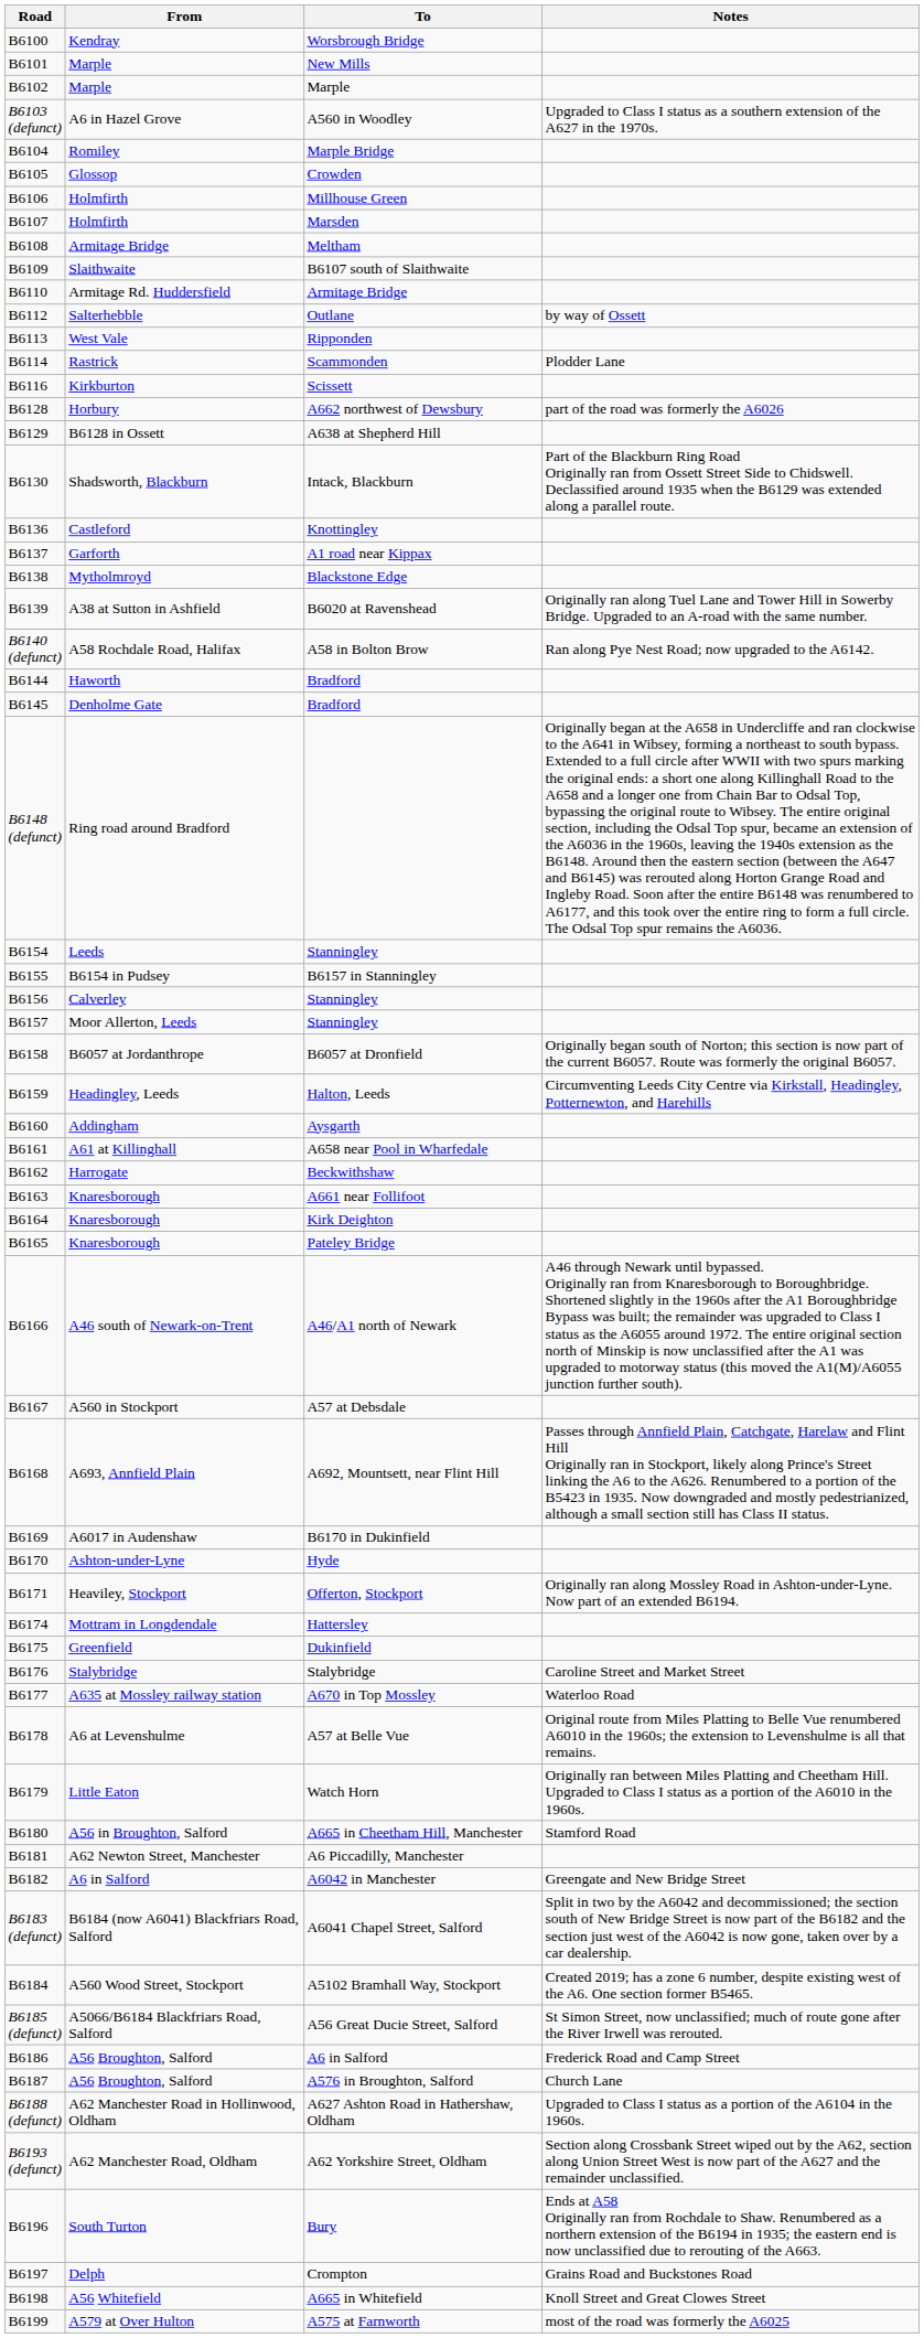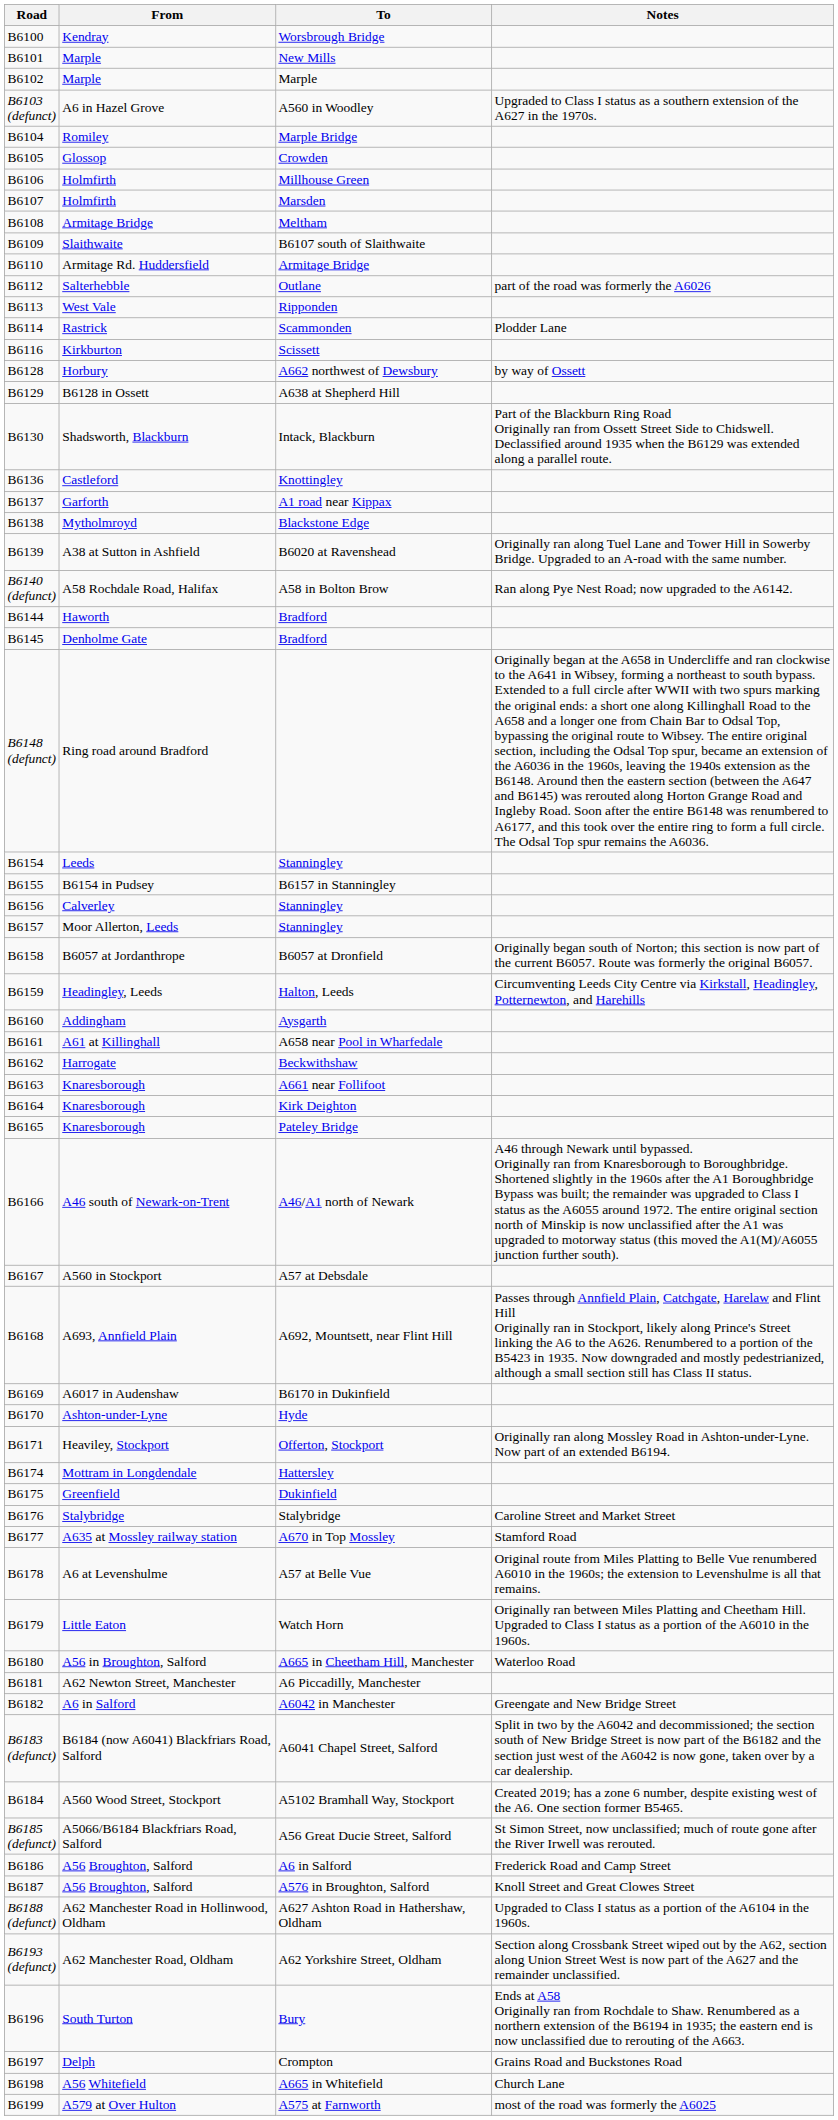 <table class="wikitable">
 <tr>
 <th style="width:50px">Road</th>
 <th style="width:250px">From</th>
 <th style="width:250px">To</th>
 <th style="width:400px">Notes</th>
 </tr>
 <tr>
 <td>B6100</td>
 <td><a href='#'>Kendray</a></td>
 <td><a href='#'>Worsbrough Bridge</a></td>
 <td></td>
 </tr>
 <tr>
 <td>B6101</td>
 <td><a href='#'>Marple</a></td>
 <td><a href='#'>New Mills</a></td>
 <td></td>
 </tr>
 <tr>
 <td>B6102</td>
 <td><a href='#'>Marple</a></td>
 <td>Marple</td>
 <td></td>
 </tr>
 <tr>
 <td><em>B6103 (defunct)</em></td>
 <td>A6 in Hazel Grove</td>
 <td>A560 in Woodley</td>
 <td>Upgraded to Class I status as a southern extension of the A627 in the 1970s.</td>
 </tr>
 <tr>
 <td>B6104</td>
 <td><a href='#'>Romiley</a></td>
 <td><a href='#'>Marple Bridge</a></td>
 <td></td>
 </tr>
 <tr>
 <td>B6105</td>
 <td><a href='#'>Glossop</a></td>
 <td><a href='#'>Crowden</a></td>
 <td></td>
 </tr>
 <tr>
 <td>B6106</td>
 <td><a href='#'>Holmfirth</a></td>
 <td><a href='#'>Millhouse Green</a></td>
 <td></td>
 </tr>
 <tr>
 <td>B6107</td>
 <td><a href='#'>Holmfirth</a></td>
 <td><a href='#'>Marsden</a></td>
 <td></td>
 </tr>
 <tr>
 <td>B6108</td>
 <td><a href='#'>Armitage Bridge</a></td>
 <td><a href='#'>Meltham</a></td>
 <td></td>
 </tr>
 <tr>
 <td>B6109</td>
 <td><a href='#'>Slaithwaite</a></td>
 <td>B6107 south of Slaithwaite</td>
 <td></td>
 </tr>
 <tr>
 <td>B6110</td>
 <td>Armitage Rd. <a href='#'>Huddersfield</a></td>
 <td><a href='#'>Armitage Bridge</a></td>
 <td></td>
 </tr>
 <tr>
 <td>B6112</td>
 <td><a href='#'>Salterhebble</a></td>
 <td><a href='#'>Outlane</a></td>
-<td>by way of <a href='#'>Ossett</a></td>
+<td>part of the road was formerly the <a href='#'>A6026</a></td>
 </tr>
 <tr>
 <td>B6113</td>
 <td><a href='#'>West Vale</a></td>
 <td><a href='#'>Ripponden</a></td>
 <td></td>
 </tr>
 <tr>
 <td>B6114</td>
 <td><a href='#'>Rastrick</a></td>
 <td><a href='#'>Scammonden</a></td>
 <td>Plodder Lane</td>
 </tr>
 <tr>
 <td>B6116</td>
 <td><a href='#'>Kirkburton</a></td>
 <td><a href='#'>Scissett</a></td>
 <td></td>
 </tr>
 <tr>
 <td>B6128</td>
 <td><a href='#'>Horbury</a></td>
 <td><a href='#'>A662</a> northwest of <a href='#'>Dewsbury</a></td>
-<td>part of the road was formerly the <a href='#'>A6026</a></td>
+<td>by way of <a href='#'>Ossett</a></td>
 </tr>
 <tr>
 <td>B6129</td>
 <td>B6128 in Ossett</td>
 <td>A638 at Shepherd Hill</td>
 <td></td>
 </tr>
 <tr>
 <td>B6130</td>
 <td>Shadsworth, <a href='#'>Blackburn</a></td>
 <td>Intack, Blackburn</td>
 <td>Part of the Blackburn Ring Road<br>Originally ran from Ossett Street Side to Chidswell. Declassified around 1935 when the B6129 was extended along a parallel route.</td>
 </tr>
 <tr>
 <td>B6136</td>
 <td><a href='#'>Castleford</a></td>
 <td><a href='#'>Knottingley</a></td>
 <td></td>
 </tr>
 <tr>
 <td>B6137</td>
 <td><a href='#'>Garforth</a></td>
 <td><a href='#'>A1 road</a> near <a href='#'>Kippax</a></td>
 <td></td>
 </tr>
 <tr>
 <td>B6138</td>
 <td><a href='#'>Mytholmroyd</a></td>
 <td><a href='#'>Blackstone Edge</a></td>
 <td></td>
 </tr>
 <tr>
 <td>B6139</td>
 <td>A38 at Sutton in Ashfield</td>
 <td>B6020 at Ravenshead</td>
 <td>Originally ran along Tuel Lane and Tower Hill in Sowerby Bridge. Upgraded to an A-road with the same number.</td>
 </tr>
 <tr>
 <td><em>B6140 (defunct)</em></td>
 <td>A58 Rochdale Road, Halifax</td>
 <td>A58 in Bolton Brow</td>
 <td>Ran along Pye Nest Road; now upgraded to the A6142.</td>
 </tr>
 <tr>
 <td>B6144</td>
 <td><a href='#'>Haworth</a></td>
 <td><a href='#'>Bradford</a></td>
 <td></td>
 </tr>
 <tr>
 <td>B6145</td>
 <td><a href='#'>Denholme Gate</a></td>
 <td><a href='#'>Bradford</a></td>
 <td></td>
 </tr>
 <tr>
 <td><em>B6148 (defunct)</em></td>
 <td>Ring road around Bradford</td>
 <td></td>
 <td>Originally began at the A658 in Undercliffe and ran clockwise to the A641 in Wibsey, forming a northeast to south bypass. Extended to a full circle after WWII with two spurs marking the original ends: a short one along Killinghall Road to the A658 and a longer one from Chain Bar to Odsal Top, bypassing the original route to Wibsey. The entire original section, including the Odsal Top spur, became an extension of the A6036 in the 1960s, leaving the 1940s extension as the B6148. Around then the eastern section (between the A647 and B6145) was rerouted along Horton Grange Road and Ingleby Road. Soon after the entire B6148 was renumbered to A6177, and this took over the entire ring to form a full circle. The Odsal Top spur remains the A6036.</td>
 </tr>
 <tr>
 <td>B6154</td>
 <td><a href='#'>Leeds</a></td>
 <td><a href='#'>Stanningley</a></td>
 <td></td>
 </tr>
 <tr>
 <td>B6155</td>
 <td>B6154 in Pudsey</td>
 <td>B6157 in Stanningley</td>
 <td></td>
 </tr>
 <tr>
 <td>B6156</td>
 <td><a href='#'>Calverley</a></td>
 <td><a href='#'>Stanningley</a></td>
 <td></td>
 </tr>
 <tr>
 <td>B6157</td>
 <td>Moor Allerton, <a href='#'>Leeds</a></td>
 <td><a href='#'>Stanningley</a></td>
 <td></td>
 </tr>
 <tr>
 <td>B6158</td>
 <td>B6057 at Jordanthrope</td>
 <td>B6057 at Dronfield</td>
 <td>Originally began south of Norton; this section is now part of the current B6057. Route was formerly the original B6057.</td>
 </tr>
 <tr>
 <td>B6159</td>
 <td><a href='#'>Headingley</a>, Leeds</td>
 <td><a href='#'>Halton</a>, Leeds</td>
 <td>Circumventing Leeds City Centre via <a href='#'>Kirkstall</a>, <a href='#'>Headingley</a>, <a href='#'>Potternewton</a>, and <a href='#'>Harehills</a></td>
 </tr>
 <tr>
 <td>B6160</td>
 <td><a href='#'>Addingham</a></td>
 <td><a href='#'>Aysgarth</a></td>
 <td></td>
 </tr>
 <tr>
 <td>B6161</td>
 <td><a href='#'>A61</a> at <a href='#'>Killinghall</a></td>
 <td>A658 near <a href='#'>Pool in Wharfedale</a></td>
 <td></td>
 </tr>
 <tr>
 <td>B6162</td>
 <td><a href='#'>Harrogate</a></td>
 <td><a href='#'>Beckwithshaw</a></td>
 <td></td>
 </tr>
 <tr>
 <td>B6163</td>
 <td><a href='#'>Knaresborough</a></td>
 <td><a href='#'>A661</a> near <a href='#'>Follifoot</a></td>
 <td></td>
 </tr>
 <tr>
 <td>B6164</td>
 <td><a href='#'>Knaresborough</a></td>
 <td><a href='#'>Kirk Deighton</a></td>
 <td></td>
 </tr>
 <tr>
 <td>B6165</td>
 <td><a href='#'>Knaresborough</a></td>
 <td><a href='#'>Pateley Bridge</a></td>
 <td></td>
 </tr>
 <tr>
 <td>B6166</td>
 <td><a href='#'>A46</a> south of <a href='#'>Newark-on-Trent</a></td>
 <td><a href='#'>A46</a>/<a href='#'>A1</a> north of Newark</td>
 <td>A46 through Newark until bypassed.<br>Originally ran from Knaresborough to Boroughbridge. Shortened slightly in the 1960s after the A1 Boroughbridge Bypass was built; the remainder was upgraded to Class I status as the A6055 around 1972. The entire original section north of Minskip is now unclassified after the A1 was upgraded to motorway status (this moved the A1(M)/A6055 junction further south).</td>
 </tr>
 <tr>
 <td>B6167</td>
 <td>A560 in Stockport</td>
 <td>A57 at Debsdale</td>
 <td></td>
 </tr>
 <tr>
 <td>B6168</td>
 <td>A693, <a href='#'>Annfield Plain</a></td>
 <td>A692, Mountsett, near Flint Hill</td>
 <td>Passes through <a href='#'>Annfield Plain</a>, <a href='#'>Catchgate</a>, <a href='#'>Harelaw</a> and Flint Hill<br>Originally ran in Stockport, likely along Prince's Street linking the A6 to the A626. Renumbered to a portion of the B5423 in 1935. Now downgraded and mostly pedestrianized, although a small section still has Class II status.</td>
 </tr>
 <tr>
 <td>B6169</td>
 <td>A6017 in Audenshaw</td>
 <td>B6170 in Dukinfield</td>
 <td></td>
 </tr>
 <tr>
 <td>B6170</td>
 <td><a href='#'>Ashton-under-Lyne</a></td>
 <td><a href='#'>Hyde</a></td>
 <td></td>
 </tr>
 <tr>
 <td>B6171</td>
 <td>Heaviley, <a href='#'>Stockport</a></td>
 <td><a href='#'>Offerton</a>, <a href='#'>Stockport</a></td>
 <td>Originally ran along Mossley Road in Ashton-under-Lyne. Now part of an extended B6194.</td>
 </tr>
 <tr>
 <td>B6174</td>
 <td><a href='#'>Mottram in Longdendale</a></td>
 <td><a href='#'>Hattersley</a></td>
 <td></td>
 </tr>
 <tr>
 <td>B6175</td>
 <td><a href='#'>Greenfield</a></td>
 <td><a href='#'>Dukinfield</a></td>
 <td></td>
 </tr>
 <tr>
 <td>B6176</td>
 <td><a href='#'>Stalybridge</a></td>
 <td>Stalybridge</td>
 <td>Caroline Street and Market Street</td>
 </tr>
 <tr>
 <td>B6177</td>
 <td><a href='#'>A635</a> at <a href='#'>Mossley railway station</a></td>
 <td><a href='#'>A670</a> in Top <a href='#'>Mossley</a></td>
-<td>Waterloo Road</td>
+<td>Stamford Road</td>
 </tr>
 <tr>
 <td>B6178</td>
 <td>A6 at Levenshulme</td>
 <td>A57 at Belle Vue</td>
 <td>Original route from Miles Platting to Belle Vue renumbered A6010 in the 1960s; the extension to Levenshulme is all that remains.</td>
 </tr>
 <tr>
 <td>B6179</td>
 <td><a href='#'>Little Eaton</a></td>
 <td>Watch Horn</td>
 <td>Originally ran between Miles Platting and Cheetham Hill. Upgraded to Class I status as a portion of the A6010 in the 1960s.</td>
 </tr>
 <tr>
 <td>B6180</td>
 <td><a href='#'>A56</a> in <a href='#'>Broughton</a>, Salford</td>
 <td><a href='#'>A665</a> in <a href='#'>Cheetham Hill</a>, Manchester</td>
-<td>Stamford Road</td>
+<td>Waterloo Road</td>
 </tr>
 <tr>
 <td>B6181</td>
 <td>A62 Newton Street, Manchester</td>
 <td>A6 Piccadilly, Manchester</td>
 <td></td>
 </tr>
 <tr>
 <td>B6182</td>
 <td><a href='#'>A6</a> in <a href='#'>Salford</a></td>
 <td><a href='#'>A6042</a> in Manchester</td>
 <td>Greengate and New Bridge Street</td>
 </tr>
 <tr>
 <td><em>B6183 (defunct)</em></td>
 <td>B6184 (now A6041) Blackfriars Road, Salford</td>
 <td>A6041 Chapel Street, Salford</td>
 <td>Split in two by the A6042 and decommissioned; the section south of New Bridge Street is now part of the B6182 and the section just west of the A6042 is now gone, taken over by a car dealership.</td>
 </tr>
 <tr>
 <td>B6184</td>
 <td>A560 Wood Street, Stockport</td>
 <td>A5102 Bramhall Way, Stockport</td>
 <td>Created 2019; has a zone 6 number, despite existing west of the A6. One section former B5465.</td>
 </tr>
 <tr>
 <td><em>B6185 (defunct)</em></td>
 <td>A5066/B6184 Blackfriars Road, Salford</td>
 <td>A56 Great Ducie Street, Salford</td>
 <td>St Simon Street, now unclassified; much of route gone after the River Irwell was rerouted.</td>
 </tr>
 <tr>
 <td>B6186</td>
 <td><a href='#'>A56</a> <a href='#'>Broughton</a>, Salford</td>
 <td><a href='#'>A6</a> in Salford</td>
 <td>Frederick Road and Camp Street</td>
 </tr>
 <tr>
 <td>B6187</td>
 <td><a href='#'>A56</a> <a href='#'>Broughton</a>, Salford</td>
 <td><a href='#'>A576</a> in Broughton, Salford</td>
-<td>Church Lane</td>
+<td>Knoll Street and Great Clowes Street</td>
 </tr>
 <tr>
 <td><em>B6188 (defunct)</em></td>
 <td>A62 Manchester Road in Hollinwood, Oldham</td>
 <td>A627 Ashton Road in Hathershaw, Oldham</td>
 <td>Upgraded to Class I status as a portion of the A6104 in the 1960s.</td>
 </tr>
 <tr>
 <td><em>B6193 (defunct)</em></td>
 <td>A62 Manchester Road, Oldham</td>
 <td>A62 Yorkshire Street, Oldham</td>
 <td>Section along Crossbank Street wiped out by the A62, section along Union Street West is now part of the A627 and the remainder unclassified.</td>
 </tr>
 <tr>
 <td>B6196</td>
 <td><a href='#'>South Turton</a></td>
 <td><a href='#'>Bury</a></td>
 <td>Ends at <a href='#'>A58</a><br>Originally ran from Rochdale to Shaw. Renumbered as a northern extension of the B6194 in 1935; the eastern end is now unclassified due to rerouting of the A663.</td>
 </tr>
 <tr>
 <td>B6197</td>
 <td><a href='#'>Delph</a></td>
 <td>Crompton</td>
 <td>Grains Road and Buckstones Road</td>
 </tr>
 <tr>
 <td>B6198</td>
 <td><a href='#'>A56</a> <a href='#'>Whitefield</a></td>
 <td><a href='#'>A665</a> in Whitefield</td>
-<td>Knoll Street and Great Clowes Street</td>
+<td>Church Lane</td>
 </tr>
 <tr>
 <td>B6199</td>
 <td><a href='#'>A579</a> at <a href='#'>Over Hulton</a></td>
 <td><a href='#'>A575</a> at <a href='#'>Farnworth</a></td>
 <td>most of the road was formerly the <a href='#'>A6025</a></td>
 </tr>
 </table>
